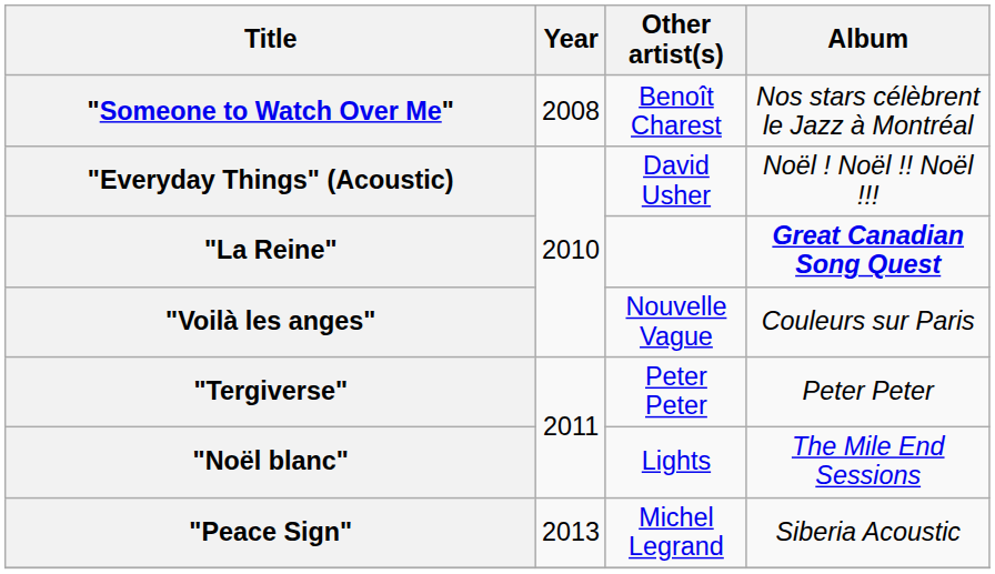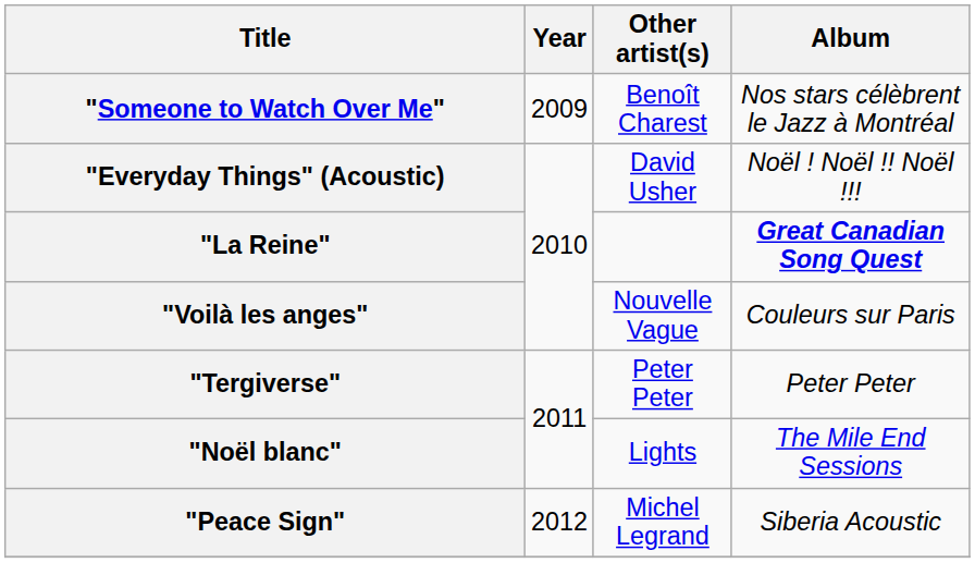 <table class="wikitable plainrowheaders" style="text-align:center;">
 <tr>
 <th scope="col" style="width:20em;">Title</th>
 <th scope="col">Year</th>
 <th scope="col">Other artist(s)</th>
 <th scope="col">Album</th>
 </tr>
 <tr>
 <th scope="row">"<a href='#'>Someone to Watch Over Me</a>"</th>
-<td>2008</td>
+<td>2009</td>
 <td><a href='#'>Benoît Charest</a></td>
 <td><em>Nos stars célèbrent le Jazz à Montréal</em></td>
 </tr>
 <tr>
 <th scope="row">"Everyday Things" (Acoustic)</th>
 <td rowspan="3">2010</td>
 <td><a href='#'>David Usher</a></td>
 <td><em>Noël ! Noël !! Noël !!!</em></td>
 </tr>
 <tr>
 <th scope="row">"La Reine"</th>
 <td></td>
 <td><strong><em><a href='#'>Great Canadian Song Quest</a></em></strong></td>
 </tr>
 <tr>
 <th scope="row">"Voilà les anges"</th>
 <td><a href='#'>Nouvelle Vague</a></td>
 <td><em>Couleurs sur Paris</em></td>
 </tr>
 <tr>
 <th scope="row">"Tergiverse"</th>
 <td rowspan="2">2011</td>
 <td><a href='#'>Peter Peter</a></td>
 <td><em>Peter Peter</em></td>
 </tr>
 <tr>
 <th scope="row">"Noël blanc"</th>
 <td><a href='#'>Lights</a></td>
 <td><em><a href='#'>The Mile End Sessions</a></em></td>
 </tr>
 <tr>
 <th scope="row">"Peace Sign"</th>
-<td>2013</td>
+<td>2012</td>
 <td><a href='#'>Michel Legrand</a></td>
 <td><em>Siberia Acoustic</em></td>
 </tr>
 <tr>
 </tr>
 </table>
